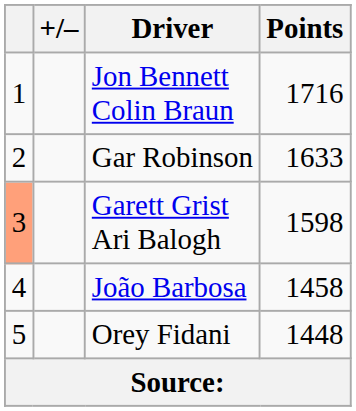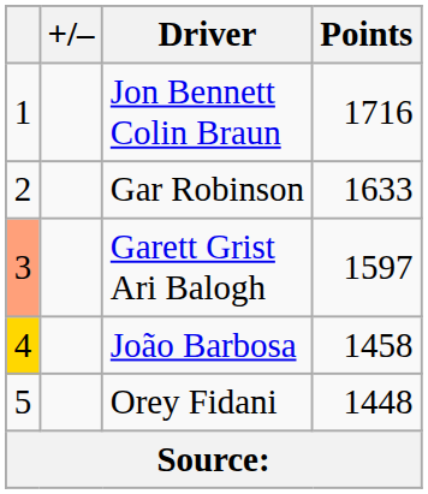 <table class="wikitable" style="font-size: 95%;">
 <tr>
 <th scope="col"></th>
 <th scope="col">+/–</th>
 <th scope="col">Driver</th>
 <th scope="col">Points</th>
 </tr>
 <tr>
 <td align=center>1</td>
 <td align="left"></td>
 <td> <a href='#'>Jon Bennett</a><br> <a href='#'>Colin Braun</a></td>
 <td align=right>1716</td>
 </tr>
 <tr>
 <td align=center>2</td>
 <td align="left"></td>
 <td> Gar Robinson</td>
 <td align=right>1633</td>
 </tr>
 <tr>
 <td align=center style="background: lightsalmon;">3</td>
 <td align="left"></td>
 <td> <a href='#'>Garett Grist</a><br> Ari Balogh</td>
-<td align=right>1598</td>
+<td align=right>1597</td>
 </tr>
 <tr>
-<td align=center>4</td>
+<td align=center style="background: gold;">4</td>
 <td align="left"></td>
 <td> <a href='#'>João Barbosa</a></td>
 <td align=right>1458</td>
 </tr>
 <tr>
 <td align=center>5</td>
 <td align="left"></td>
 <td> Orey Fidani</td>
 <td align=right>1448</td>
 </tr>
 <tr>
 <th colspan=5>Source:</th>
 </tr>
 </table>
